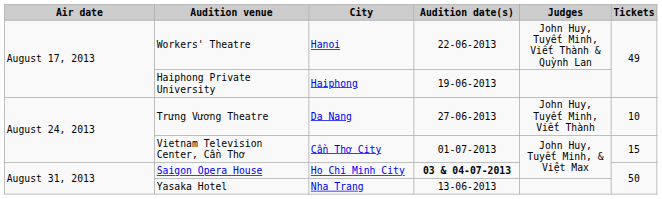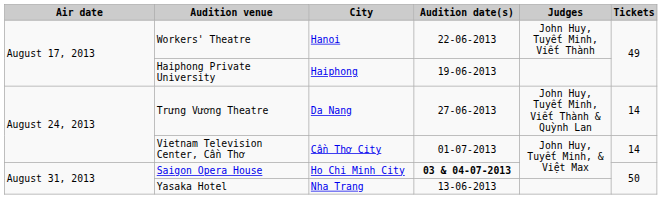 <table class="wikitable" border="1">
 <tr>
 <td bgcolor="#CCCCCC" align="center" width="225"><strong>Air date</strong></td>
 <td bgcolor="#CCCCCC" align="center" width="225"><strong>Audition venue</strong></td>
 <td bgcolor="#CCCCCC" align="center" width="150"><strong>City</strong></td>
 <td bgcolor="#CCCCCC" align="center" width="150"><strong>Audition date(s)</strong></td>
 <td bgcolor="#CCCCCC" align="center" width="130"><strong>Judges</strong></td>
 <td bgcolor="#CCCCCC" align="center" width="30"><strong>Tickets</strong></td>
 </tr>
 <tr>
 <td rowspan=2>August 17, 2013</td>
 <td>Workers' Theatre</td>
 <td><a href='#'>Hanoi</a></td>
 <td align="center">22-06-2013</td>
-<td align="center">John Huy, Tuyết Minh, Viết Thành & Quỳnh Lan</td>
+<td align="center">John Huy, Tuyết Minh, Viết Thành</td>
 <td rowspan=2 align="center">49</td>
 </tr>
 <tr>
 <td>Haiphong Private University</td>
 <td><a href='#'>Haiphong</a></td>
 <td align="center">19-06-2013</td>
 <td></td>
 </tr>
 <tr>
 <td rowspan=2>August 24, 2013</td>
 <td>Trưng Vương Theatre</td>
 <td><a href='#'>Da Nang</a></td>
 <td align="center">27-06-2013</td>
-<td align="center">John Huy, Tuyết Minh, Viết Thành</td>
-<td align="center">10</td>
+<td align="center">John Huy, Tuyết Minh, Viết Thành & Quỳnh Lan</td>
+<td align="center">14</td>
 </tr>
 <tr>
 <td>Vietnam Television Center, Cần Thơ</td>
 <td><a href='#'>Cần Thơ City</a></td>
 <td align="center">01-07-2013</td>
 <td rowspan=2 align="center">John Huy, Tuyết Minh, & Việt Max</td>
-<td align="center">15</td>
+<td align="center">14</td>
 </tr>
 <tr>
 <td rowspan=2>August 31, 2013</td>
 <td><a href='#'>Saigon Opera House</a></td>
 <td><a href='#'>Ho Chi Minh City</a></td>
 <td align="center"><strong>03 & 04-07-2013</strong></td>
 <td rowspan=2 align="center">50</td>
 </tr>
 <tr>
 <td>Yasaka Hotel</td>
 <td><a href='#'>Nha Trang</a></td>
 <td align="center">13-06-2013</td>
 <td></td>
 </tr>
 </table>
